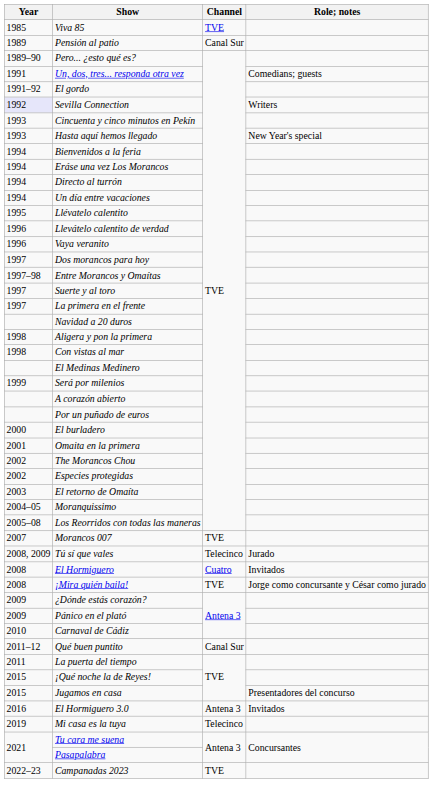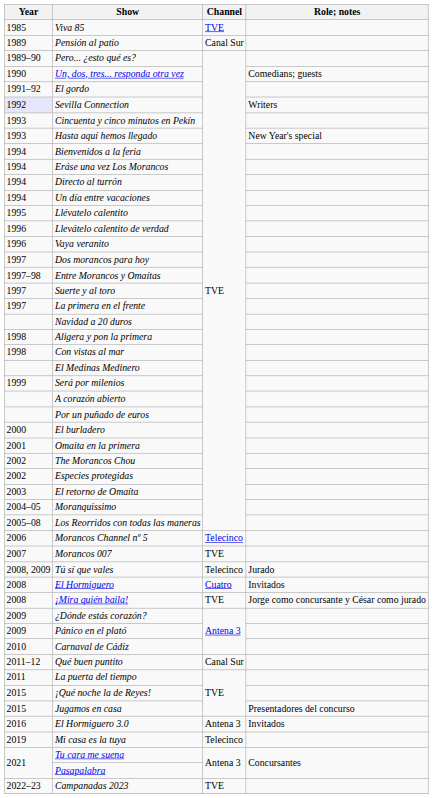 <table class="wikitable">
 <tr>
 <th>Year</th>
 <th>Show</th>
 <th>Channel</th>
 <th>Role; notes</th>
 </tr>
 <tr>
 <td>1985</td>
 <td><em>Viva 85</em></td>
 <td><a href='#'>TVE</a></td>
 <td></td>
 </tr>
 <tr>
 <td>1989</td>
 <td><em>Pensión al patio</em></td>
 <td>Canal Sur</td>
 <td></td>
 </tr>
 <tr>
 <td>1989–90</td>
 <td><em>Pero... ¿esto qué es?</em></td>
 <td rowspan="31">TVE</td>
 <td></td>
 </tr>
 <tr>
-<td>1991</td>
+<td>1990</td>
 <td><em><a href='#'>Un, dos, tres... responda otra vez</a></em></td>
 <td>Comedians; guests</td>
 </tr>
 <tr>
 <td>1991–92</td>
 <td><em>El gordo</em></td>
 <td></td>
 </tr>
 <tr>
 <td style="background: lavender;">1992</td>
 <td><em>Sevilla Connection</em></td>
 <td>Writers</td>
 </tr>
 <tr>
 <td>1993</td>
 <td><em>Cincuenta y cinco minutos en Pekín</em></td>
 <td></td>
 </tr>
 <tr>
 <td>1993</td>
 <td><em>Hasta aquí hemos llegado</em></td>
 <td>New Year's special</td>
 </tr>
 <tr>
 <td>1994</td>
 <td><em>Bienvenidos a la feria</em></td>
 <td></td>
 </tr>
 <tr>
 <td>1994</td>
 <td><em>Eráse una vez Los Morancos</em></td>
 <td></td>
 </tr>
 <tr>
 <td>1994</td>
 <td><em>Directo al turrón</em></td>
 <td></td>
 </tr>
 <tr>
 <td>1994</td>
 <td><em>Un día entre vacaciones</em></td>
 <td></td>
 </tr>
 <tr>
 <td>1995</td>
 <td><em>Llévatelo calentito</em></td>
 <td></td>
 </tr>
 <tr>
 <td>1996</td>
 <td><em>Llevátelo calentito de verdad</em></td>
 <td></td>
 </tr>
 <tr>
 <td>1996</td>
 <td><em>Vaya veranito</em></td>
 <td></td>
 </tr>
 <tr>
 <td>1997</td>
 <td><em>Dos morancos para hoy</em></td>
 <td></td>
 </tr>
 <tr>
 <td>1997–98</td>
 <td><em>Entre Morancos y Omaítas</em></td>
 <td></td>
 </tr>
 <tr>
 <td>1997</td>
 <td><em>Suerte y al toro</em></td>
 <td></td>
 </tr>
 <tr>
 <td>1997</td>
 <td><em>La primera en el frente</em></td>
 <td></td>
 </tr>
 <tr>
 <td></td>
 <td><em>Navidad a 20 duros</em></td>
 <td></td>
 </tr>
 <tr>
 <td>1998</td>
 <td><em>Aligera y pon la primera</em></td>
 <td></td>
 </tr>
 <tr>
 <td>1998</td>
 <td><em>Con vistas al mar</em></td>
 <td></td>
 </tr>
 <tr>
 <td></td>
 <td><em>El Medinas Medinero</em></td>
 <td></td>
 </tr>
 <tr>
 <td>1999</td>
 <td><em>Será por milenios</em></td>
 <td></td>
 </tr>
 <tr>
 <td></td>
 <td><em>A corazón abierto</em></td>
 <td></td>
 </tr>
 <tr>
 <td></td>
 <td><em>Por un puñado de euros</em></td>
 <td></td>
 </tr>
 <tr>
 <td>2000</td>
 <td><em>El burladero</em></td>
 <td></td>
 </tr>
 <tr>
 <td>2001</td>
 <td><em>Omaita en la primera</em></td>
 <td></td>
 </tr>
 <tr>
 <td>2002</td>
 <td><em>The Morancos Chou</em></td>
 <td></td>
 </tr>
 <tr>
 <td>2002</td>
 <td><em>Especies protegidas</em></td>
 <td></td>
 </tr>
 <tr>
 <td>2003</td>
 <td><em>El retorno de Omaíta</em></td>
 <td></td>
 </tr>
 <tr>
 <td>2004–05</td>
 <td><em>Moranquissimo</em></td>
 <td></td>
 </tr>
 <tr>
 <td>2005–08</td>
 <td><em>Los Reorridos con todas las maneras</em></td>
 <td></td>
 </tr>
 <tr>
+<td>2006</td>
+<td><em>Morancos Channel nº 5</em></td>
+<td><a href='#'>Telecinco</a></td>
+<td></td>
+</tr>
+<tr>
 <td>2007</td>
 <td><em>Morancos 007</em></td>
 <td>TVE</td>
 <td></td>
 </tr>
 <tr>
 <td>2008, 2009</td>
 <td><em>Tú sí que vales</em></td>
 <td>Telecinco</td>
 <td>Jurado</td>
 </tr>
 <tr>
 <td>2008</td>
 <td><em><a href='#'>El Hormiguero</a></em></td>
 <td><a href='#'>Cuatro</a></td>
 <td>Invitados</td>
 </tr>
 <tr>
 <td>2008</td>
 <td><em><a href='#'>¡Mira quién baila!</a></em></td>
 <td>TVE</td>
 <td>Jorge como concursante y César como jurado</td>
 </tr>
 <tr>
 <td>2009</td>
 <td><em>¿Dónde estás corazón?</em></td>
 <td rowspan="3"><a href='#'>Antena 3</a></td>
 <td></td>
 </tr>
 <tr>
 <td>2009</td>
 <td><em>Pánico en el plató</em></td>
 <td></td>
 </tr>
 <tr>
 <td>2010</td>
 <td><em>Carnaval de Cádiz</em></td>
 <td></td>
 </tr>
 <tr>
 <td>2011–12</td>
 <td><em>Qué buen puntito</em></td>
 <td>Canal Sur</td>
 <td></td>
 </tr>
 <tr>
 <td>2011</td>
 <td><em>La puerta del tiempo</em></td>
 <td rowspan="3">TVE</td>
 <td></td>
 </tr>
 <tr>
 <td>2015</td>
 <td><em>¡Qué noche la de Reyes!</em></td>
 <td></td>
 </tr>
 <tr>
 <td>2015</td>
 <td><em>Jugamos en casa</em></td>
 <td>Presentadores del concurso</td>
 </tr>
 <tr>
 <td>2016</td>
 <td><em>El Hormiguero 3.0</em></td>
 <td>Antena 3</td>
 <td>Invitados</td>
 </tr>
 <tr>
 <td>2019</td>
 <td><em>Mi casa es la tuya</em></td>
 <td>Telecinco</td>
 <td></td>
 </tr>
 <tr>
 <td rowspan="2">2021</td>
 <td><em><a href='#'>Tu cara me suena</a></em></td>
 <td rowspan="2">Antena 3</td>
 <td rowspan="2">Concursantes</td>
 </tr>
 <tr>
 <td><em><a href='#'>Pasapalabra</a></em></td>
 </tr>
 <tr>
 <td>2022–23</td>
 <td><em>Campanadas 2023</em></td>
 <td>TVE</td>
 <td></td>
 </tr>
 </table>
